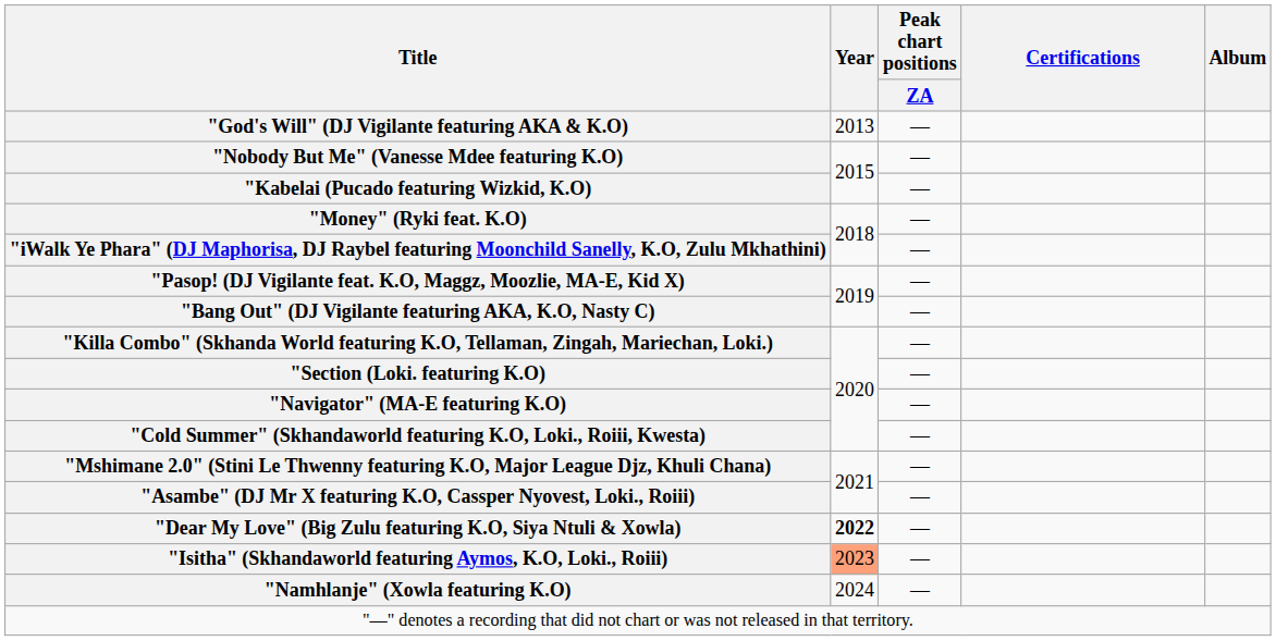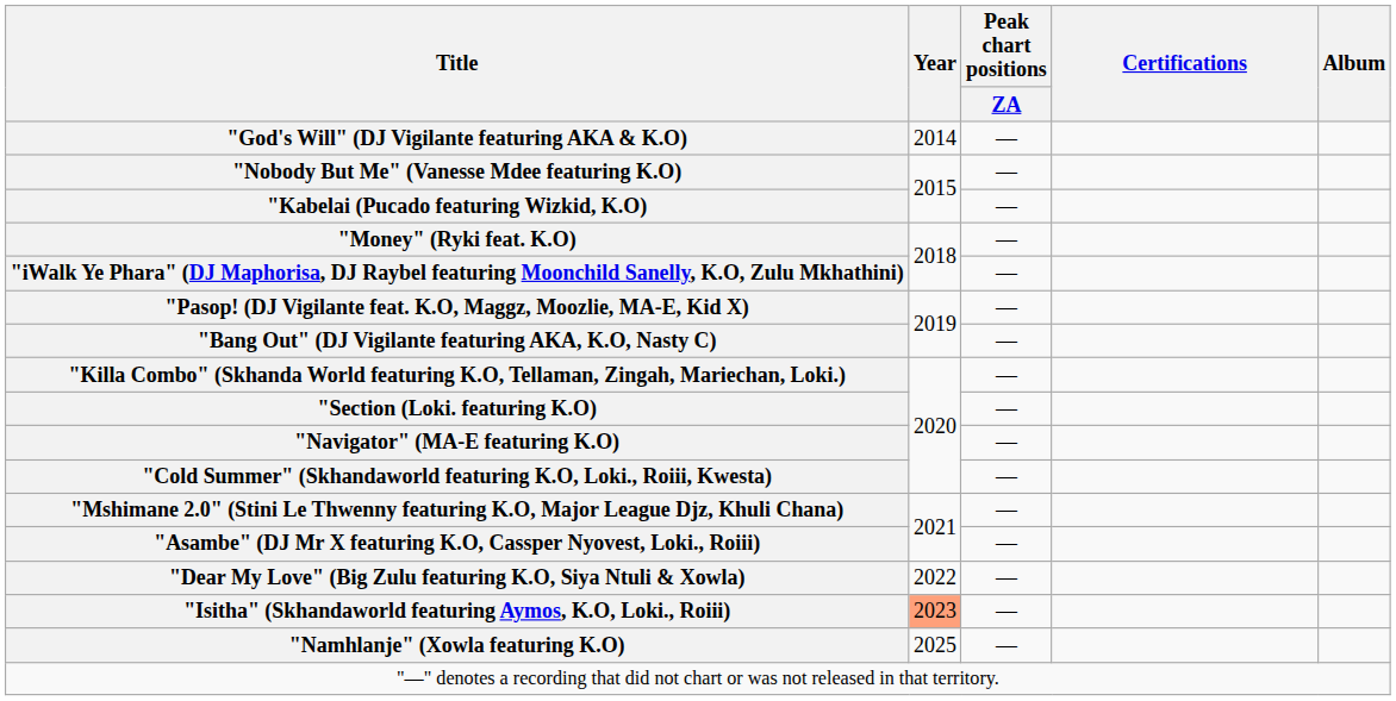 <table class="wikitable plainrowheaders" style="text-align:center">
 <tr>
 <th scope="col" rowspan="2">Title</th>
 <th scope="col" rowspan="2">Year</th>
 <th scope="col" colspan="1">Peak chart positions</th>
 <th scope="col" rowspan="2" style="width:12em;"><a href='#'>Certifications</a></th>
 <th scope="col" rowspan="2">Album</th>
 </tr>
 <tr>
 <th scope="col" style="width:3em;font-size:100%;"><a href='#'>ZA</a><br></th>
 </tr>
 <tr>
 <th scope="row">"God's Will" (DJ Vigilante featuring AKA & K.O)</th>
-<td>2013</td>
+<td>2014</td>
 <td>—</td>
 <td></td>
 <td></td>
 </tr>
 <tr>
 <th scope="row">"Nobody But Me" (Vanesse Mdee featuring K.O)</th>
 <td rowspan=2>2015</td>
 <td>—</td>
 <td></td>
 <td></td>
 </tr>
 <tr>
 <th scope="row">"Kabelai (Pucado featuring Wizkid, K.O)</th>
 <td>—</td>
 <td></td>
 <td></td>
 </tr>
 <tr>
 <th scope="row">"Money" (Ryki feat. K.O)</th>
 <td rowspan=2>2018</td>
 <td>—</td>
 <td></td>
 <td></td>
 </tr>
 <tr>
 <th scope="row">"iWalk Ye Phara" (<a href='#'>DJ Maphorisa</a>, DJ Raybel featuring <a href='#'>Moonchild Sanelly</a>, K.O, Zulu Mkhathini)</th>
 <td>—</td>
 <td></td>
 <td></td>
 </tr>
 <tr>
 <th scope="row">"Pasop! (DJ Vigilante feat. K.O, Maggz, Moozlie, MA-E, Kid X)</th>
 <td rowspan=2>2019</td>
 <td>—</td>
 <td></td>
 <td></td>
 </tr>
 <tr>
 <th scope="row">"Bang Out" (DJ Vigilante featuring AKA, K.O, Nasty C)</th>
 <td>—</td>
 <td></td>
 <td></td>
 </tr>
 <tr>
 <th scope="row">"Killa Combo" (Skhanda World featuring K.O, Tellaman, Zingah, Mariechan, Loki.)</th>
 <td rowspan=4>2020</td>
 <td>—</td>
 <td></td>
 <td></td>
 </tr>
 <tr>
 <th scope="row">"Section (Loki. featuring K.O)</th>
 <td>—</td>
 <td></td>
 <td></td>
 </tr>
 <tr>
 <th scope="row">"Navigator" (MA-E featuring K.O)</th>
 <td>—</td>
 <td></td>
 <td></td>
 </tr>
 <tr>
 <th scope="row">"Cold Summer" (Skhandaworld featuring K.O, Loki., Roiii, Kwesta)</th>
 <td>—</td>
 <td></td>
 <td></td>
 </tr>
 <tr>
 <th scope="row">"Mshimane 2.0" (Stini Le Thwenny featuring K.O, Major League Djz, Khuli Chana)</th>
 <td rowspan=2>2021</td>
 <td>—</td>
 <td></td>
 <td></td>
 </tr>
 <tr>
 <th scope="row">"Asambe" (DJ Mr X featuring K.O, Cassper Nyovest, Loki., Roiii)</th>
 <td>—</td>
 <td></td>
 <td></td>
 </tr>
 <tr>
 <th scope="row">"Dear My Love" (Big Zulu featuring K.O, Siya Ntuli & Xowla)</th>
-<td><strong>2022</strong></td>
+<td>2022</td>
 <td>—</td>
 <td></td>
 <td></td>
 </tr>
 <tr>
 <th scope="row">"Isitha" (Skhandaworld featuring <a href='#'>Aymos</a>, K.O, Loki., Roiii)</th>
 <td style="background: lightsalmon;">2023</td>
 <td>—</td>
 <td></td>
 <td></td>
 </tr>
 <tr>
 <th scope="row">"Namhlanje" (Xowla featuring K.O)</th>
-<td>2024</td>
+<td>2025</td>
 <td>—</td>
 <td></td>
 <td></td>
 </tr>
 <tr>
 <td colspan="8" style="font-size:90%">"—" denotes a recording that did not chart or was not released in that territory.</td>
 </tr>
 </table>
